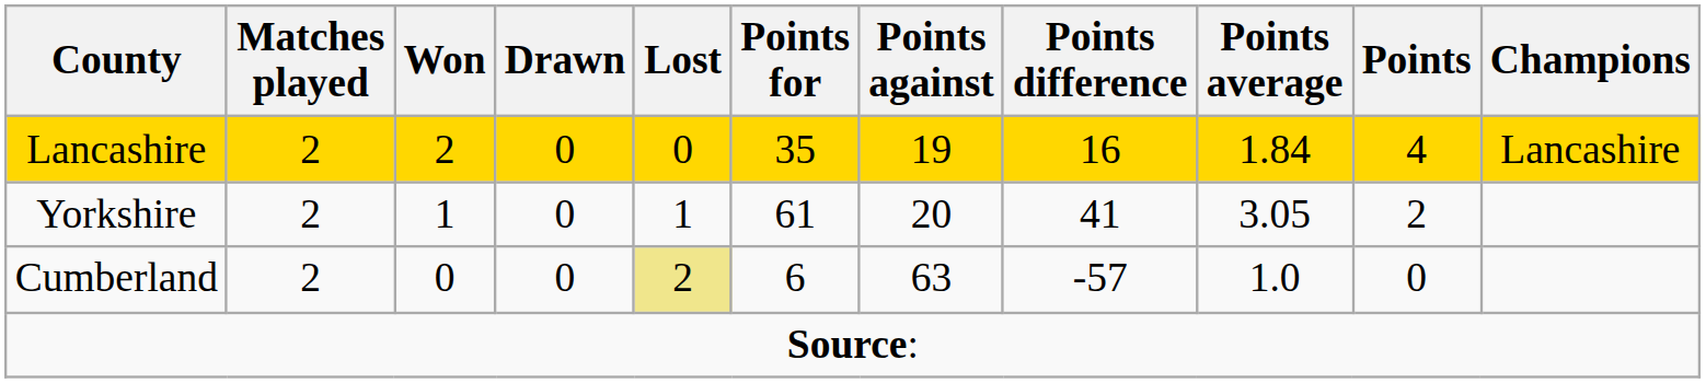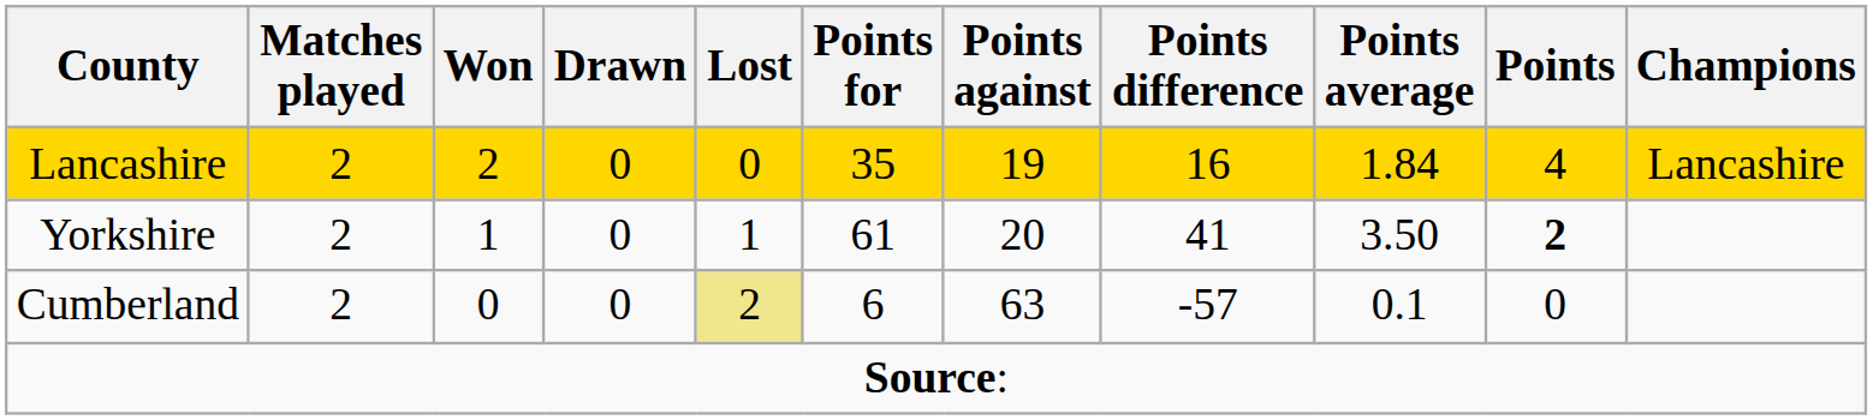 <table class="wikitable plainrowheaders" style="text-align: center; width: 60%">
 <tr>
 <th scope="col" style="width: 5%;">County</th>
 <th scope="col" style="width: 5%;">Matches played</th>
 <th scope="col" style="width: 5%;">Won</th>
 <th scope="col" style="width: 5%;">Drawn</th>
 <th scope="col" style="width: 5%;">Lost</th>
 <th scope="col" style="width: 5%;">Points for</th>
 <th scope="col" style="width: 5%;">Points against</th>
 <th scope="col" style="width: 5%;">Points difference</th>
 <th scope="col" style="width: 5%;">Points average</th>
 <th scope="col" style="width: 5%;">Points</th>
 <th scope="col" style="width: 15%;">Champions</th>
 </tr>
 <tr style="background: gold;">
 <td>Lancashire</td>
 <td>2</td>
 <td>2</td>
 <td>0</td>
 <td>0</td>
 <td>35</td>
 <td>19</td>
 <td>16</td>
 <td>1.84</td>
 <td>4</td>
 <td>Lancashire</td>
 </tr>
 <tr>
 <td>Yorkshire</td>
 <td>2</td>
 <td>1</td>
 <td>0</td>
 <td>1</td>
 <td>61</td>
 <td>20</td>
 <td>41</td>
-<td>3.05</td>
-<td>2</td>
+<td>3.50</td>
+<td><strong>2</strong></td>
 <td></td>
 </tr>
 <tr>
 <td>Cumberland</td>
 <td>2</td>
 <td>0</td>
 <td>0</td>
 <td style="background: khaki;">2</td>
 <td>6</td>
 <td>63</td>
 <td>-57</td>
-<td>1.0</td>
+<td>0.1</td>
 <td>0</td>
 <td></td>
 </tr>
 <tr>
 <td colspan="11"><strong>Source</strong>:</td>
 </tr>
 </table>
